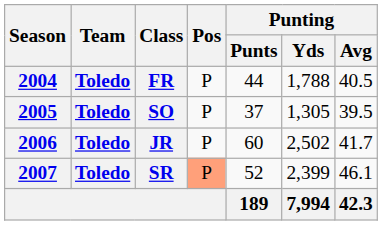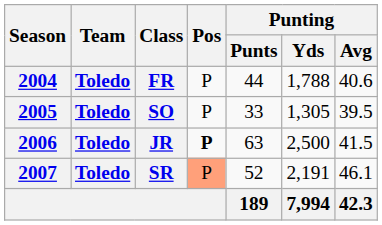 <table class="wikitable" style="text-align: center;">
 <tr>
 <th rowspan="2">Season</th>
 <th rowspan="2">Team</th>
 <th rowspan="2">Class</th>
 <th rowspan="2">Pos</th>
 <th colspan="3">Punting</th>
 </tr>
 <tr>
 <th>Punts</th>
 <th>Yds</th>
 <th>Avg</th>
 </tr>
 <tr>
 <th><a href='#'>2004</a></th>
 <th><a href='#'>Toledo</a></th>
 <th><a href='#'>FR</a></th>
 <td>P</td>
 <td>44</td>
 <td>1,788</td>
-<td>40.5</td>
+<td>40.6</td>
 </tr>
 <tr>
 <th><a href='#'>2005</a></th>
 <th><a href='#'>Toledo</a></th>
 <th><a href='#'>SO</a></th>
 <td>P</td>
-<td>37</td>
+<td>33</td>
 <td>1,305</td>
 <td>39.5</td>
 </tr>
 <tr>
 <th><a href='#'>2006</a></th>
 <th><a href='#'>Toledo</a></th>
 <th><a href='#'>JR</a></th>
-<td>P</td>
-<td>60</td>
-<td>2,502</td>
-<td>41.7</td>
+<td><strong>P</strong></td>
+<td>63</td>
+<td>2,500</td>
+<td>41.5</td>
 </tr>
 <tr>
 <th><a href='#'>2007</a></th>
 <th><a href='#'>Toledo</a></th>
 <th><a href='#'>SR</a></th>
 <td style="background: lightsalmon;">P</td>
 <td>52</td>
-<td>2,399</td>
+<td>2,191</td>
 <td>46.1</td>
 </tr>
 <tr>
 <th colspan="4"></th>
 <th>189</th>
 <th>7,994</th>
 <th>42.3</th>
 </tr>
 </table>
